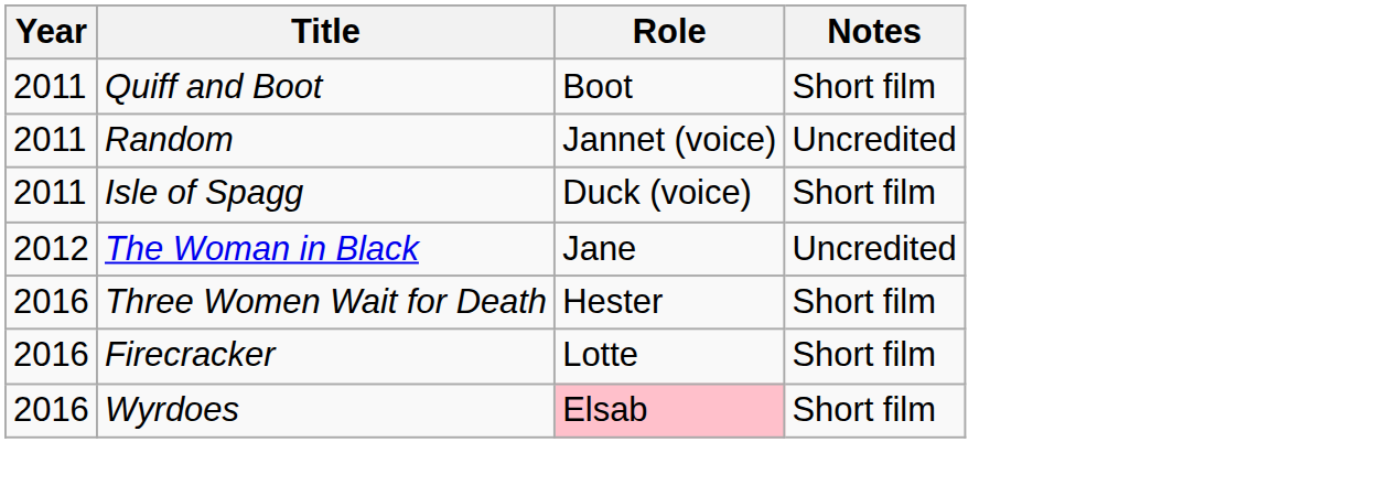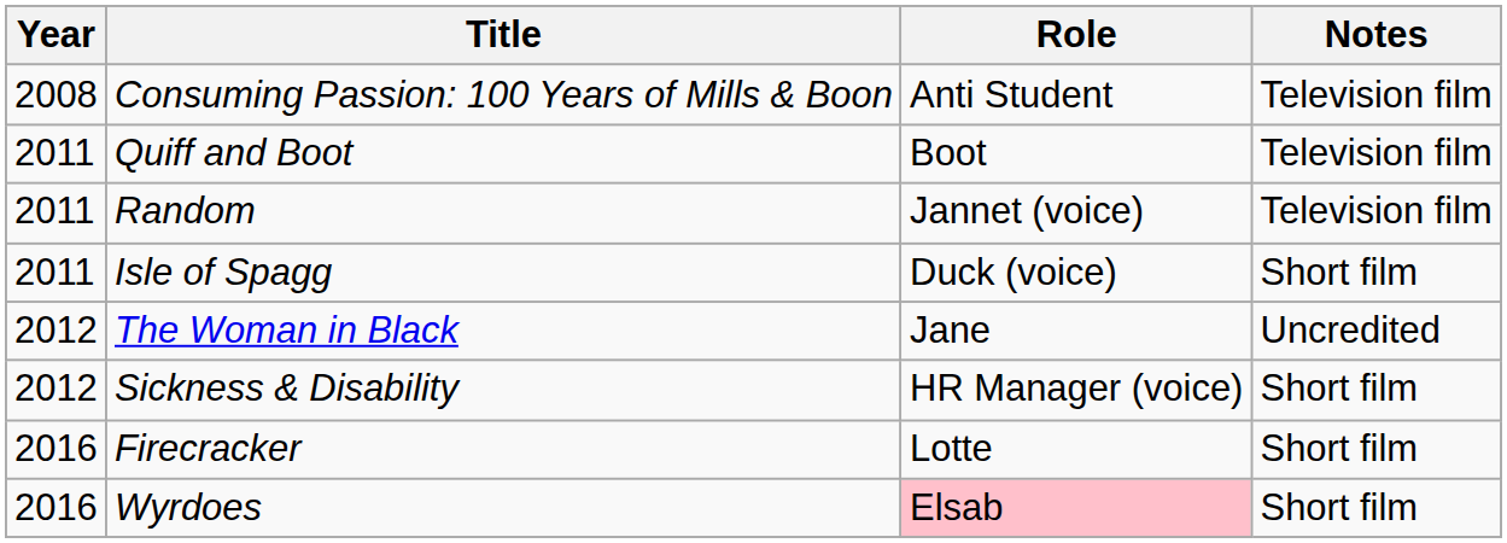 <table class="wikitable sortable">
 <tr>
 <th>Year</th>
 <th>Title</th>
 <th>Role</th>
 <th>Notes</th>
 </tr>
 <tr>
+<td>2008</td>
+<td><em>Consuming Passion: 100 Years of Mills & Boon</em></td>
+<td>Anti Student</td>
+<td>Television film</td>
+</tr>
+<tr>
 <td>2011</td>
 <td><em>Quiff and Boot</em></td>
 <td>Boot</td>
-<td>Short film</td>
+<td>Television film</td>
 </tr>
 <tr>
 <td>2011</td>
 <td><em>Random</em></td>
 <td>Jannet (voice)</td>
-<td>Uncredited</td>
+<td>Television film</td>
 </tr>
 <tr>
 <td>2011</td>
 <td><em>Isle of Spagg</em></td>
 <td>Duck (voice)</td>
 <td>Short film</td>
 </tr>
 <tr>
 <td>2012</td>
 <td><em><a href='#'>The Woman in Black</a></em></td>
 <td>Jane</td>
 <td>Uncredited</td>
 </tr>
 <tr>
-<td>2016</td>
-<td><em>Three Women Wait for Death</em></td>
-<td>Hester</td>
+<td>2012</td>
+<td><em>Sickness & Disability</em></td>
+<td>HR Manager (voice)</td>
 <td>Short film</td>
 </tr>
 <tr>
 <td>2016</td>
 <td><em>Firecracker</em></td>
 <td>Lotte</td>
 <td>Short film</td>
 </tr>
 <tr>
 <td>2016</td>
 <td><em>Wyrdoes</em></td>
 <td style="background: pink;">Elsab</td>
 <td>Short film</td>
 </tr>
 </table>
